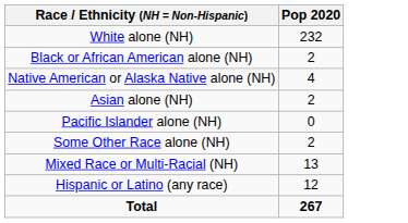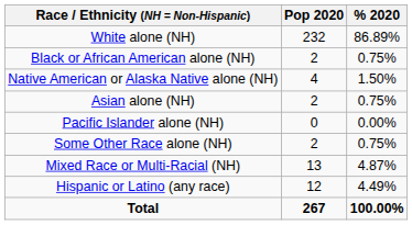 <table class="wikitable" style="text-align:center;">
 <tr>
 <th>Race / Ethnicity <small>(<em>NH = Non-Hispanic</em>)</small></th>
 <th>Pop 2020</th>
+<th>% 2020</th>
 </tr>
 <tr>
 <td><a href='#'>White</a> alone (NH)</td>
 <td>232</td>
+<td>86.89%</td>
 </tr>
 <tr>
 <td><a href='#'>Black or African American</a> alone (NH)</td>
 <td>2</td>
+<td>0.75%</td>
 </tr>
 <tr>
 <td><a href='#'>Native American</a> or <a href='#'>Alaska Native</a> alone (NH)</td>
 <td>4</td>
+<td>1.50%</td>
 </tr>
 <tr>
 <td><a href='#'>Asian</a> alone (NH)</td>
 <td>2</td>
+<td>0.75%</td>
 </tr>
 <tr>
 <td><a href='#'>Pacific Islander</a> alone (NH)</td>
 <td>0</td>
+<td>0.00%</td>
 </tr>
 <tr>
 <td><a href='#'>Some Other Race</a> alone (NH)</td>
 <td>2</td>
+<td>0.75%</td>
 </tr>
 <tr>
 <td><a href='#'>Mixed Race or Multi-Racial</a> (NH)</td>
 <td>13</td>
+<td>4.87%</td>
 </tr>
 <tr>
 <td><a href='#'>Hispanic or Latino</a> (any race)</td>
 <td>12</td>
+<td>4.49%</td>
 </tr>
 <tr>
 <td><strong>Total</strong></td>
 <td><strong>267</strong></td>
+<td><strong>100.00%</strong></td>
 </tr>
 </table>
